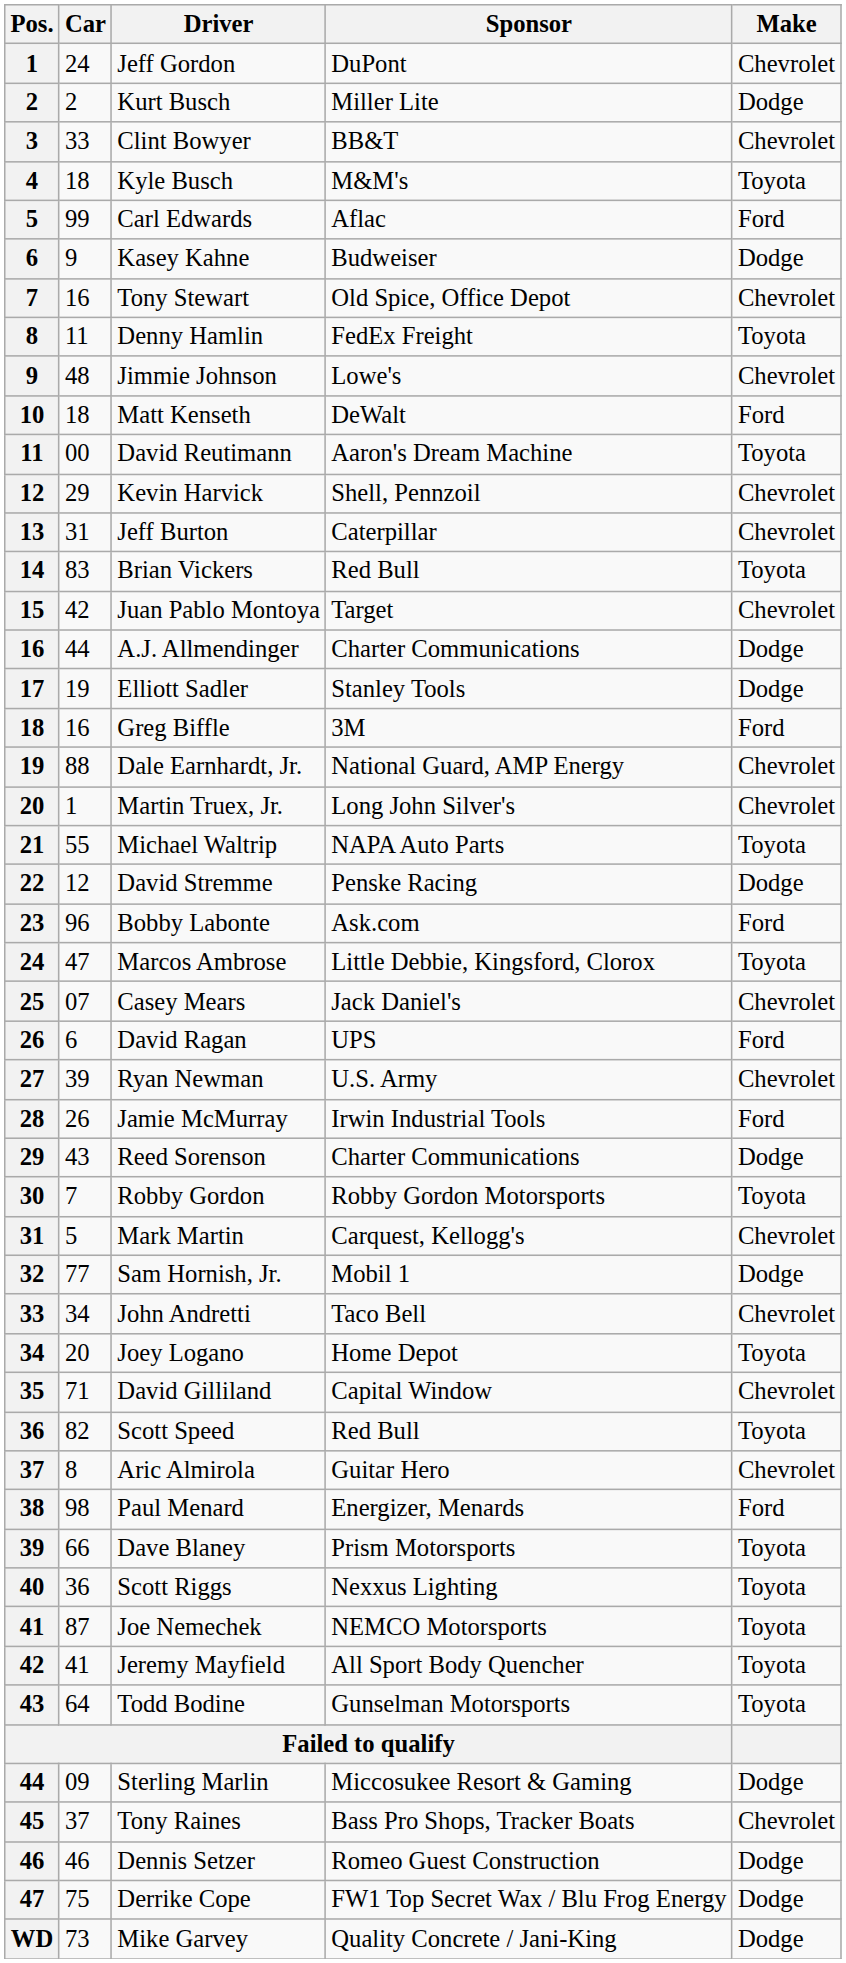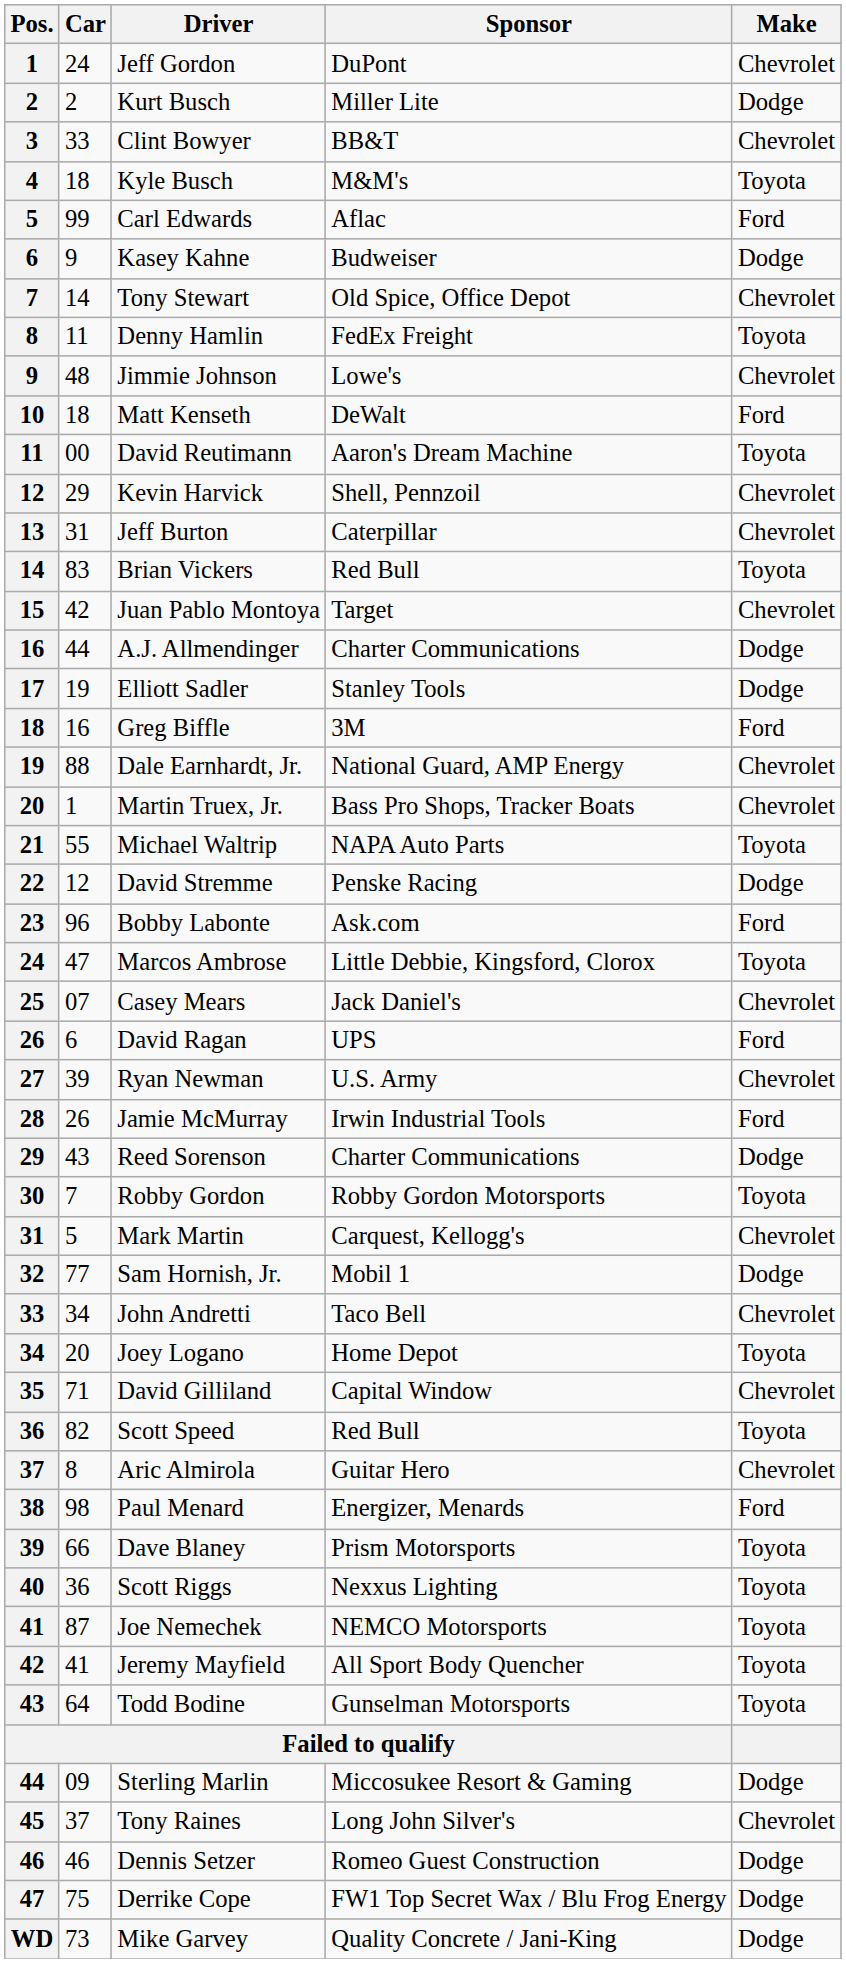 <table class="wikitable">
 <tr>
 <th>Pos.</th>
 <th>Car</th>
 <th>Driver</th>
 <th>Sponsor</th>
 <th>Make</th>
 </tr>
 <tr>
 <th>1</th>
 <td>24</td>
 <td>Jeff Gordon</td>
 <td>DuPont</td>
 <td>Chevrolet</td>
 </tr>
 <tr>
 <th>2</th>
 <td>2</td>
 <td>Kurt Busch</td>
 <td>Miller Lite</td>
 <td>Dodge</td>
 </tr>
 <tr>
 <th>3</th>
 <td>33</td>
 <td>Clint Bowyer</td>
 <td>BB&T</td>
 <td>Chevrolet</td>
 </tr>
 <tr>
 <th>4</th>
 <td>18</td>
 <td>Kyle Busch</td>
 <td>M&M's</td>
 <td>Toyota</td>
 </tr>
 <tr>
 <th>5</th>
 <td>99</td>
 <td>Carl Edwards</td>
 <td>Aflac</td>
 <td>Ford</td>
 </tr>
 <tr>
 <th>6</th>
 <td>9</td>
 <td>Kasey Kahne</td>
 <td>Budweiser</td>
 <td>Dodge</td>
 </tr>
 <tr>
 <th>7</th>
-<td>16</td>
+<td>14</td>
 <td>Tony Stewart</td>
 <td>Old Spice, Office Depot</td>
 <td>Chevrolet</td>
 </tr>
 <tr>
 <th>8</th>
 <td>11</td>
 <td>Denny Hamlin</td>
 <td>FedEx Freight</td>
 <td>Toyota</td>
 </tr>
 <tr>
 <th>9</th>
 <td>48</td>
 <td>Jimmie Johnson</td>
 <td>Lowe's</td>
 <td>Chevrolet</td>
 </tr>
 <tr>
 <th>10</th>
 <td>18</td>
 <td>Matt Kenseth</td>
 <td>DeWalt</td>
 <td>Ford</td>
 </tr>
 <tr>
 <th>11</th>
 <td>00</td>
 <td>David Reutimann</td>
 <td>Aaron's Dream Machine</td>
 <td>Toyota</td>
 </tr>
 <tr>
 <th>12</th>
 <td>29</td>
 <td>Kevin Harvick</td>
 <td>Shell, Pennzoil</td>
 <td>Chevrolet</td>
 </tr>
 <tr>
 <th>13</th>
 <td>31</td>
 <td>Jeff Burton</td>
 <td>Caterpillar</td>
 <td>Chevrolet</td>
 </tr>
 <tr>
 <th>14</th>
 <td>83</td>
 <td>Brian Vickers</td>
 <td>Red Bull</td>
 <td>Toyota</td>
 </tr>
 <tr>
 <th>15</th>
 <td>42</td>
 <td>Juan Pablo Montoya</td>
 <td>Target</td>
 <td>Chevrolet</td>
 </tr>
 <tr>
 <th>16</th>
 <td>44</td>
 <td>A.J. Allmendinger</td>
 <td>Charter Communications</td>
 <td>Dodge</td>
 </tr>
 <tr>
 <th>17</th>
 <td>19</td>
 <td>Elliott Sadler</td>
 <td>Stanley Tools</td>
 <td>Dodge</td>
 </tr>
 <tr>
 <th>18</th>
 <td>16</td>
 <td>Greg Biffle</td>
 <td>3M</td>
 <td>Ford</td>
 </tr>
 <tr>
 <th>19</th>
 <td>88</td>
 <td>Dale Earnhardt, Jr.</td>
 <td>National Guard, AMP Energy</td>
 <td>Chevrolet</td>
 </tr>
 <tr>
 <th>20</th>
 <td>1</td>
 <td>Martin Truex, Jr.</td>
-<td>Long John Silver's</td>
+<td>Bass Pro Shops, Tracker Boats</td>
 <td>Chevrolet</td>
 </tr>
 <tr>
 <th>21</th>
 <td>55</td>
 <td>Michael Waltrip</td>
 <td>NAPA Auto Parts</td>
 <td>Toyota</td>
 </tr>
 <tr>
 <th>22</th>
 <td>12</td>
 <td>David Stremme</td>
 <td>Penske Racing</td>
 <td>Dodge</td>
 </tr>
 <tr>
 <th>23</th>
 <td>96</td>
 <td>Bobby Labonte</td>
 <td>Ask.com</td>
 <td>Ford</td>
 </tr>
 <tr>
 <th>24</th>
 <td>47</td>
 <td>Marcos Ambrose</td>
 <td>Little Debbie, Kingsford, Clorox</td>
 <td>Toyota</td>
 </tr>
 <tr>
 <th>25</th>
 <td>07</td>
 <td>Casey Mears</td>
 <td>Jack Daniel's</td>
 <td>Chevrolet</td>
 </tr>
 <tr>
 <th>26</th>
 <td>6</td>
 <td>David Ragan</td>
 <td>UPS</td>
 <td>Ford</td>
 </tr>
 <tr>
 <th>27</th>
 <td>39</td>
 <td>Ryan Newman</td>
 <td>U.S. Army</td>
 <td>Chevrolet</td>
 </tr>
 <tr>
 <th>28</th>
 <td>26</td>
 <td>Jamie McMurray</td>
 <td>Irwin Industrial Tools</td>
 <td>Ford</td>
 </tr>
 <tr>
 <th>29</th>
 <td>43</td>
 <td>Reed Sorenson</td>
 <td>Charter Communications</td>
 <td>Dodge</td>
 </tr>
 <tr>
 <th>30</th>
 <td>7</td>
 <td>Robby Gordon</td>
 <td>Robby Gordon Motorsports</td>
 <td>Toyota</td>
 </tr>
 <tr>
 <th>31</th>
 <td>5</td>
 <td>Mark Martin</td>
 <td>Carquest, Kellogg's</td>
 <td>Chevrolet</td>
 </tr>
 <tr>
 <th>32</th>
 <td>77</td>
 <td>Sam Hornish, Jr.</td>
 <td>Mobil 1</td>
 <td>Dodge</td>
 </tr>
 <tr>
 <th>33</th>
 <td>34</td>
 <td>John Andretti</td>
 <td>Taco Bell</td>
 <td>Chevrolet</td>
 </tr>
 <tr>
 <th>34</th>
 <td>20</td>
 <td>Joey Logano</td>
 <td>Home Depot</td>
 <td>Toyota</td>
 </tr>
 <tr>
 <th>35</th>
 <td>71</td>
 <td>David Gilliland</td>
 <td>Capital Window</td>
 <td>Chevrolet</td>
 </tr>
 <tr>
 <th>36</th>
 <td>82</td>
 <td>Scott Speed</td>
 <td>Red Bull</td>
 <td>Toyota</td>
 </tr>
 <tr>
 <th>37</th>
 <td>8</td>
 <td>Aric Almirola</td>
 <td>Guitar Hero</td>
 <td>Chevrolet</td>
 </tr>
 <tr>
 <th>38</th>
 <td>98</td>
 <td>Paul Menard</td>
 <td>Energizer, Menards</td>
 <td>Ford</td>
 </tr>
 <tr>
 <th>39</th>
 <td>66</td>
 <td>Dave Blaney</td>
 <td>Prism Motorsports</td>
 <td>Toyota</td>
 </tr>
 <tr>
 <th>40</th>
 <td>36</td>
 <td>Scott Riggs</td>
 <td>Nexxus Lighting</td>
 <td>Toyota</td>
 </tr>
 <tr>
 <th>41</th>
 <td>87</td>
 <td>Joe Nemechek</td>
 <td>NEMCO Motorsports</td>
 <td>Toyota</td>
 </tr>
 <tr>
 <th>42</th>
 <td>41</td>
 <td>Jeremy Mayfield</td>
 <td>All Sport Body Quencher</td>
 <td>Toyota</td>
 </tr>
 <tr>
 <th>43</th>
 <td>64</td>
 <td>Todd Bodine</td>
 <td>Gunselman Motorsports</td>
 <td>Toyota</td>
 </tr>
 <tr>
 <th colspan="4">Failed to qualify</th>
 <th></th>
 </tr>
 <tr>
 <th>44</th>
 <td>09</td>
 <td>Sterling Marlin</td>
 <td>Miccosukee Resort & Gaming</td>
 <td>Dodge</td>
 </tr>
 <tr>
 <th>45</th>
 <td>37</td>
 <td>Tony Raines</td>
-<td>Bass Pro Shops, Tracker Boats</td>
+<td>Long John Silver's</td>
 <td>Chevrolet</td>
 </tr>
 <tr>
 <th>46</th>
 <td>46</td>
 <td>Dennis Setzer</td>
 <td>Romeo Guest Construction</td>
 <td>Dodge</td>
 </tr>
 <tr>
 <th>47</th>
 <td>75</td>
 <td>Derrike Cope</td>
 <td>FW1 Top Secret Wax / Blu Frog Energy</td>
 <td>Dodge</td>
 </tr>
 <tr>
 <th>WD</th>
 <td>73</td>
 <td>Mike Garvey</td>
 <td>Quality Concrete / Jani-King</td>
 <td>Dodge</td>
 </tr>
 </table>
